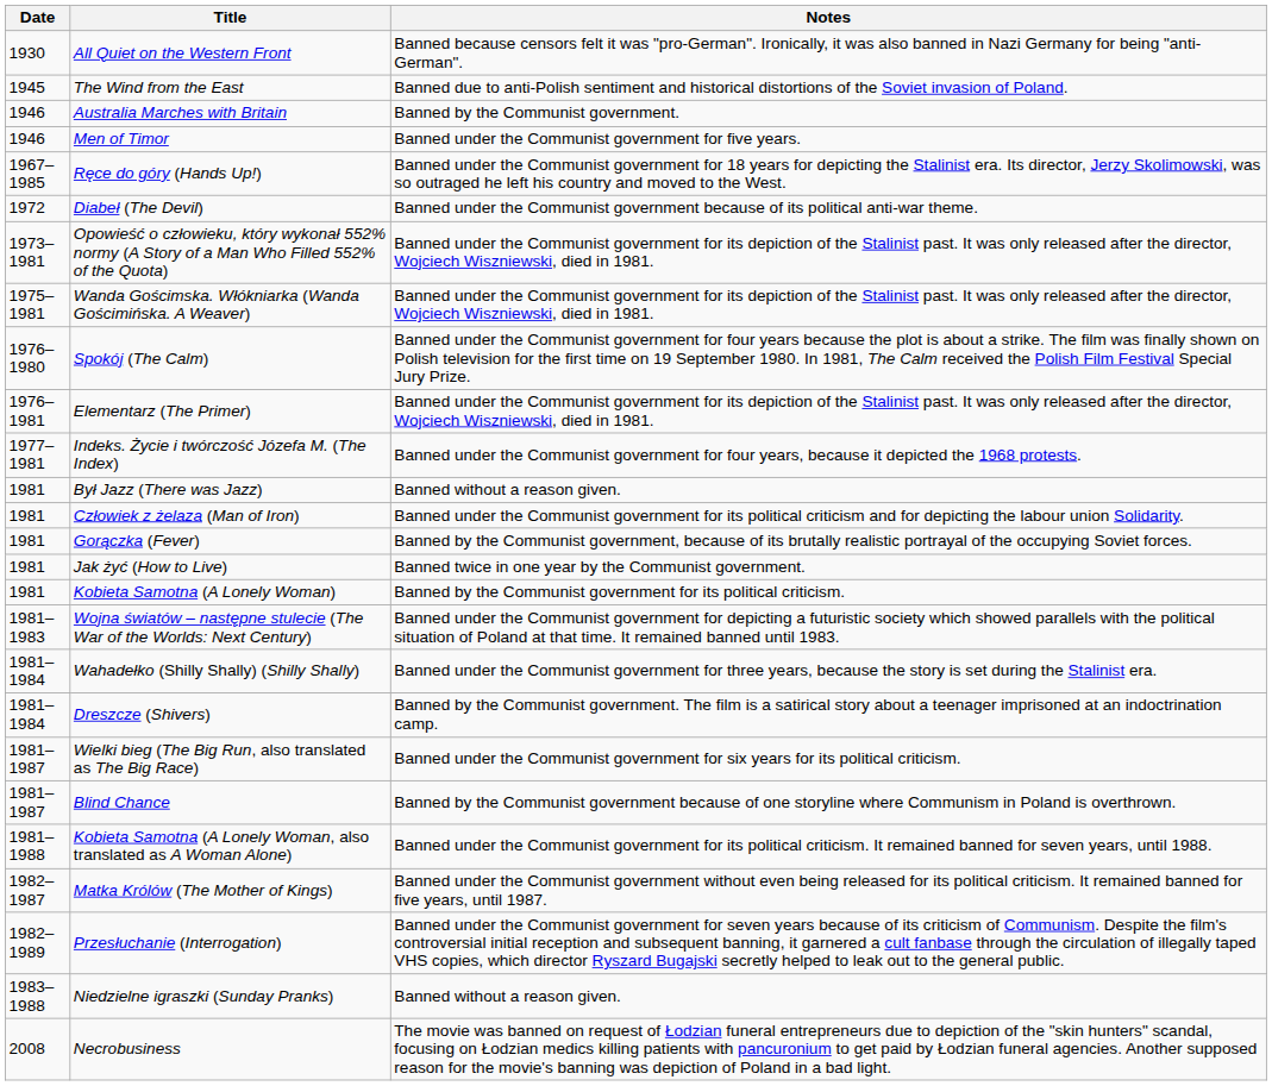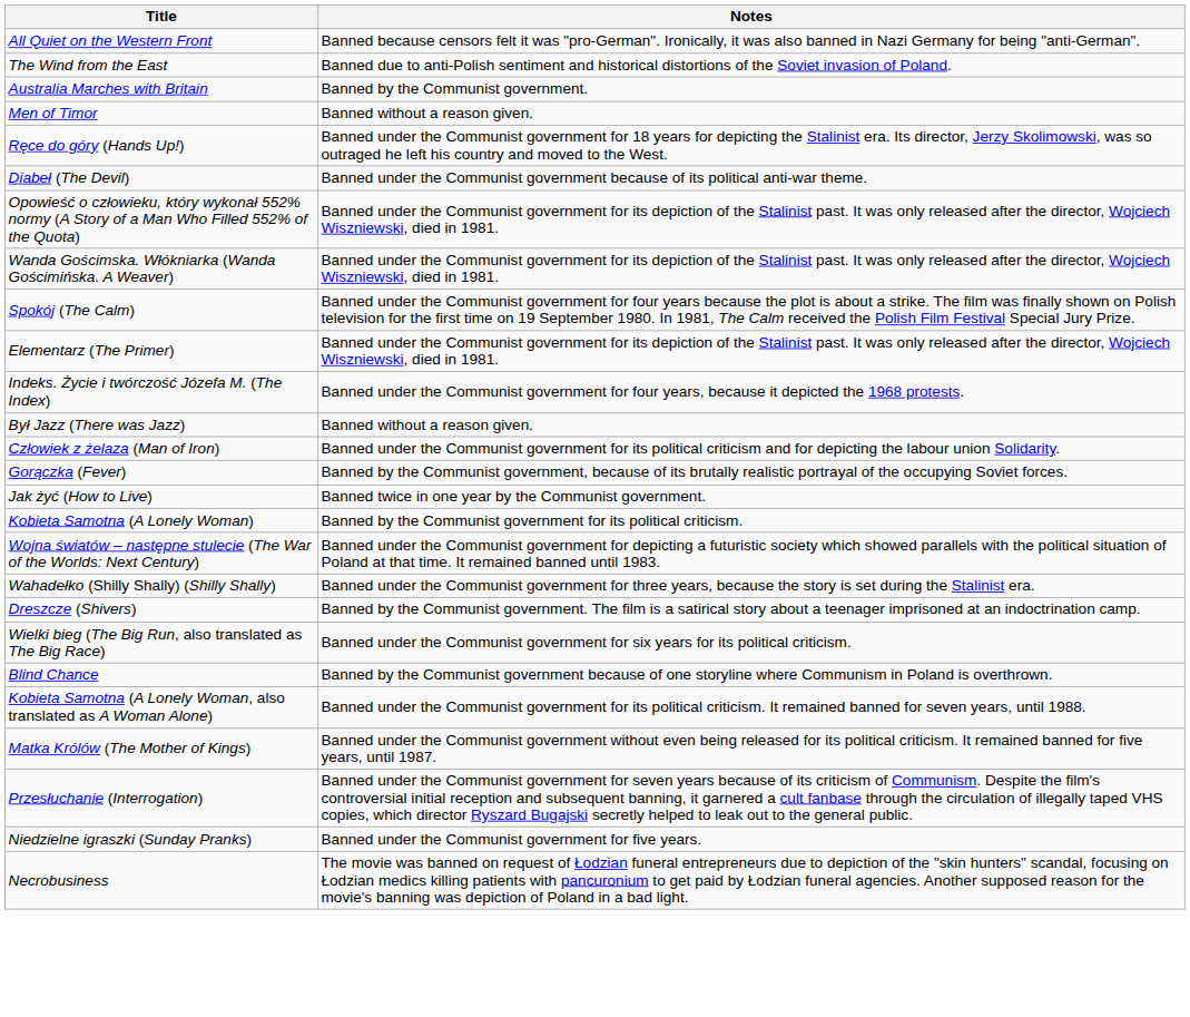 <table class="wikitable sortable">
 <tr>
-<th>Date</th>
 <th>Title</th>
 <th>Notes</th>
 </tr>
 <tr>
-<td>1930</td>
 <td><em><a href='#'>All Quiet on the Western Front</a></em></td>
 <td>Banned because censors felt it was "pro-German". Ironically, it was also banned in Nazi Germany for being "anti-German".</td>
 </tr>
 <tr>
-<td>1945</td>
 <td><em>The Wind from the East</em></td>
 <td>Banned due to anti-Polish sentiment and historical distortions of the <a href='#'>Soviet invasion of Poland</a>.</td>
 </tr>
 <tr>
-<td>1946</td>
 <td><em><a href='#'>Australia Marches with Britain</a></em></td>
 <td>Banned by the Communist government.</td>
 </tr>
 <tr>
-<td>1946</td>
 <td><em><a href='#'>Men of Timor</a></em></td>
-<td>Banned under the Communist government for five years.</td>
+<td>Banned without a reason given.</td>
 </tr>
 <tr>
-<td>1967–1985</td>
 <td><em><a href='#'>Ręce do góry</a></em> (<em>Hands Up!</em>)</td>
 <td>Banned under the Communist government for 18 years for depicting the <a href='#'>Stalinist</a> era. Its director, <a href='#'>Jerzy Skolimowski</a>, was so outraged he left his country and moved to the West.</td>
 </tr>
 <tr>
-<td>1972</td>
 <td><em><a href='#'>Diabeł</a></em> (<em>The Devil</em>)</td>
 <td>Banned under the Communist government because of its political anti-war theme.</td>
 </tr>
 <tr>
-<td>1973–1981</td>
 <td><em>Opowieść o człowieku, który wykonał 552% normy</em> (<em>A Story of a Man Who Filled 552% of the Quota</em>)</td>
 <td>Banned under the Communist government for its depiction of the <a href='#'>Stalinist</a> past. It was only released after the director, <a href='#'>Wojciech Wiszniewski</a>, died in 1981.</td>
 </tr>
 <tr>
-<td>1975–1981</td>
 <td><em>Wanda Gościmska. Włókniarka</em> (<em>Wanda Gościmińska. A Weaver</em>)</td>
 <td>Banned under the Communist government for its depiction of the <a href='#'>Stalinist</a> past. It was only released after the director, <a href='#'>Wojciech Wiszniewski</a>, died in 1981.</td>
 </tr>
 <tr>
-<td>1976–1980</td>
 <td><em><a href='#'>Spokój</a></em> (<em>The Calm</em>)</td>
 <td>Banned under the Communist government for four years because the plot is about a strike. The film was finally shown on Polish television for the first time on 19 September 1980. In 1981, <em>The Calm</em> received the <a href='#'>Polish Film Festival</a> Special Jury Prize.</td>
 </tr>
 <tr>
-<td>1976–1981</td>
 <td><em>Elementarz</em> (<em>The Primer</em>)</td>
 <td>Banned under the Communist government for its depiction of the <a href='#'>Stalinist</a> past. It was only released after the director, <a href='#'>Wojciech Wiszniewski</a>, died in 1981.</td>
 </tr>
 <tr>
-<td>1977–1981</td>
 <td><em>Indeks. Życie i twórczość Józefa M.</em> (<em>The Index</em>)</td>
 <td>Banned under the Communist government for four years, because it depicted the <a href='#'>1968 protests</a>.</td>
 </tr>
 <tr>
-<td>1981</td>
 <td><em>Był Jazz</em> (<em>There was Jazz</em>)</td>
 <td>Banned without a reason given.</td>
 </tr>
 <tr>
-<td>1981</td>
 <td><em><a href='#'>Człowiek z żelaza</a></em> (<em>Man of Iron</em>)</td>
 <td>Banned under the Communist government for its political criticism and for depicting the labour union <a href='#'>Solidarity</a>.</td>
 </tr>
 <tr>
-<td>1981</td>
 <td><em><a href='#'>Gorączka</a></em> (<em>Fever</em>)</td>
 <td>Banned by the Communist government, because of its brutally realistic portrayal of the occupying Soviet forces.</td>
 </tr>
 <tr>
-<td>1981</td>
 <td><em>Jak żyć</em> (<em>How to Live</em>)</td>
 <td>Banned twice in one year by the Communist government.</td>
 </tr>
 <tr>
-<td>1981</td>
 <td><em><a href='#'>Kobieta Samotna</a></em> (<em>A Lonely Woman</em>)</td>
 <td>Banned by the Communist government for its political criticism.</td>
 </tr>
 <tr>
-<td>1981–1983</td>
 <td><em><a href='#'>Wojna światów – następne stulecie</a></em> (<em>The War of the Worlds: Next Century</em>)</td>
 <td>Banned under the Communist government for depicting a futuristic society which showed parallels with the political situation of Poland at that time. It remained banned until 1983.</td>
 </tr>
 <tr>
-<td>1981–1984</td>
 <td><em>Wahadełko</em> (Shilly Shally) (<em>Shilly Shally</em>)</td>
 <td>Banned under the Communist government for three years, because the story is set during the <a href='#'>Stalinist</a> era.</td>
 </tr>
 <tr>
-<td>1981–1984</td>
 <td><em><a href='#'>Dreszcze</a></em> (<em>Shivers</em>)</td>
 <td>Banned by the Communist government. The film is a satirical story about a teenager imprisoned at an indoctrination camp.</td>
 </tr>
 <tr>
-<td>1981–1987</td>
 <td><em>Wielki bieg</em> (<em>The Big Run</em>, also translated as <em>The Big Race</em>)</td>
 <td>Banned under the Communist government for six years for its political criticism.</td>
 </tr>
 <tr>
-<td>1981–1987</td>
 <td><em><a href='#'>Blind Chance</a></em></td>
 <td>Banned by the Communist government because of one storyline where Communism in Poland is overthrown.</td>
 </tr>
 <tr>
-<td>1981–1988</td>
 <td><em><a href='#'>Kobieta Samotna</a></em> (<em>A Lonely Woman</em>, also translated as <em>A Woman Alone</em>)</td>
 <td>Banned under the Communist government for its political criticism. It remained banned for seven years, until 1988.</td>
 </tr>
 <tr>
-<td>1982–1987</td>
 <td><em><a href='#'>Matka Królów</a></em> (<em>The Mother of Kings</em>)</td>
 <td>Banned under the Communist government without even being released for its political criticism. It remained banned for five years, until 1987.</td>
 </tr>
 <tr>
-<td>1982–1989</td>
 <td><em><a href='#'>Przesłuchanie</a></em> (<em>Interrogation</em>)</td>
 <td>Banned under the Communist government for seven years because of its criticism of <a href='#'>Communism</a>. Despite the film's controversial initial reception and subsequent banning, it garnered a <a href='#'>cult fanbase</a> through the circulation of illegally taped VHS copies, which director <a href='#'>Ryszard Bugajski</a> secretly helped to leak out to the general public.</td>
 </tr>
 <tr>
-<td>1983–1988</td>
 <td><em>Niedzielne igraszki</em> (<em>Sunday Pranks</em>)</td>
-<td>Banned without a reason given.</td>
+<td>Banned under the Communist government for five years.</td>
 </tr>
 <tr>
-<td>2008</td>
 <td><em>Necrobusiness</em></td>
 <td>The movie was banned on request of <a href='#'>Łodzian</a> funeral entrepreneurs due to depiction of the "skin hunters" scandal, focusing on Łodzian medics killing patients with <a href='#'>pancuronium</a> to get paid by Łodzian funeral agencies. Another supposed reason for the movie's banning was depiction of Poland in a bad light.</td>
 </tr>
 </table>
